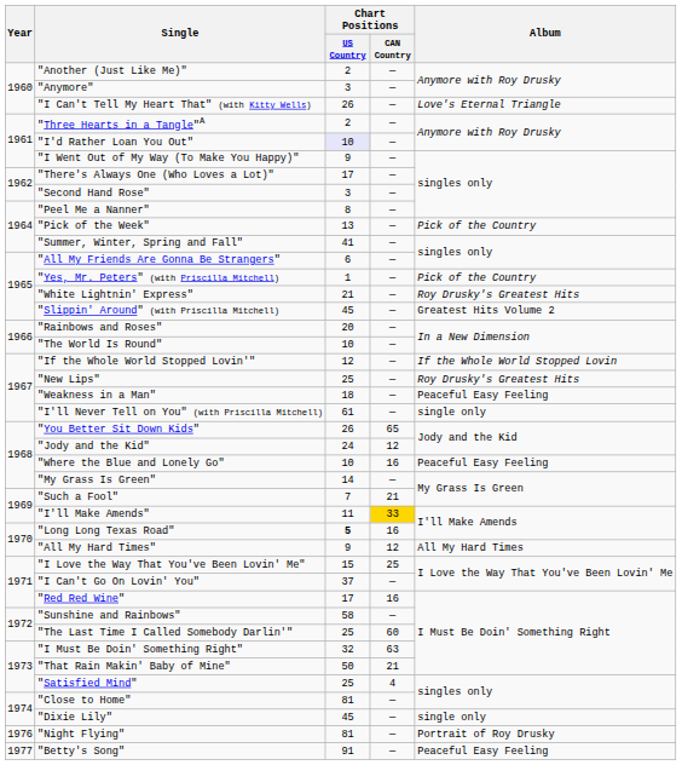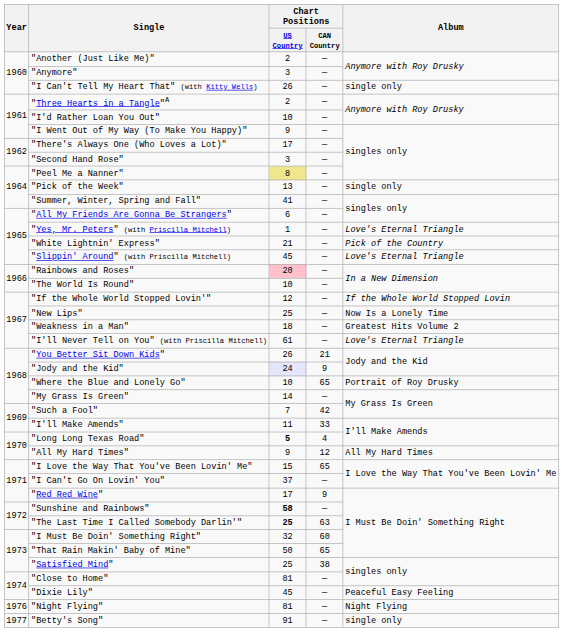 <table class="wikitable">
 <tr>
 <th rowspan="2">Year</th>
 <th rowspan="2">Single</th>
 <th colspan="2">Chart Positions</th>
 <th rowspan="2">Album</th>
 </tr>
 <tr>
 <th width="50"><small><a href='#'>US Country</a></small></th>
 <th width="50"><small>CAN Country</small></th>
 </tr>
 <tr>
 <td rowspan="3">1960</td>
 <td>"Another (Just Like Me)"</td>
 <td align="center">2</td>
 <td align="center">—</td>
 <td rowspan="2"><em>Anymore with Roy Drusky</em></td>
 </tr>
 <tr>
 <td>"Anymore"</td>
 <td align="center">3</td>
 <td align="center">—</td>
 </tr>
 <tr>
 <td>"I Can't Tell My Heart That" <small>(with <a href='#'>Kitty Wells</a>)</small></td>
 <td align="center">26</td>
 <td align="center">—</td>
-<td><em>Love's Eternal Triangle</em></td>
+<td>single only</td>
 </tr>
 <tr>
 <td rowspan=3>1961</td>
 <td>"<a href='#'>Three Hearts in a Tangle</a>"<sup>A</sup></td>
 <td align="center">2</td>
 <td align="center">—</td>
 <td rowspan="2"><em>Anymore with Roy Drusky</em></td>
 </tr>
 <tr>
 <td>"I'd Rather Loan You Out"</td>
-<td align="center" style="background: lavender;">10</td>
+<td align="center">10</td>
 <td align="center">—</td>
 </tr>
 <tr>
 <td>"I Went Out of My Way (To Make You Happy)"</td>
 <td align="center">9</td>
 <td align="center">—</td>
 <td rowspan="4">singles only</td>
 </tr>
 <tr>
 <td rowspan=2>1962</td>
 <td>"There's Always One (Who Loves a Lot)"</td>
 <td align="center">17</td>
 <td align="center">—</td>
 </tr>
 <tr>
 <td>"Second Hand Rose"</td>
 <td align="center">3</td>
 <td align="center">—</td>
 </tr>
 <tr>
 <td rowspan="3">1964</td>
 <td>"Peel Me a Nanner"</td>
-<td align="center">8</td>
+<td align="center" style="background: khaki;">8</td>
 <td align="center">—</td>
 </tr>
 <tr>
 <td>"Pick of the Week"</td>
 <td align="center">13</td>
 <td align="center">—</td>
-<td><em>Pick of the Country</em></td>
+<td>single only</td>
 </tr>
 <tr>
 <td>"Summer, Winter, Spring and Fall"</td>
 <td align="center">41</td>
 <td align="center">—</td>
 <td rowspan="2">singles only</td>
 </tr>
 <tr>
 <td rowspan="4">1965</td>
 <td>"<a href='#'>All My Friends Are Gonna Be Strangers</a>"</td>
 <td align="center">6</td>
 <td align="center">—</td>
 </tr>
 <tr>
 <td>"<a href='#'>Yes, Mr. Peters</a>" <small>(with <a href='#'>Priscilla Mitchell</a>)</small></td>
 <td align="center">1</td>
 <td align="center">—</td>
-<td><em>Pick of the Country</em></td>
+<td><em>Love's Eternal Triangle</em></td>
 </tr>
 <tr>
 <td>"White Lightnin' Express"</td>
 <td align="center">21</td>
 <td align="center">—</td>
-<td><em>Roy Drusky's Greatest Hits</em></td>
+<td><em>Pick of the Country</em></td>
 </tr>
 <tr>
 <td>"<a href='#'>Slippin' Around</a>" <small>(with Priscilla Mitchell)</small></td>
 <td align="center">45</td>
 <td align="center">—</td>
-<td></em>Greatest Hits Volume 2<em></td>
+<td><em>Love's Eternal Triangle</em></td>
 </tr>
 <tr>
 <td rowspan=2>1966</td>
 <td>"Rainbows and Roses"</td>
-<td align="center">20</td>
+<td align="center" style="background: pink;">20</td>
 <td align="center">—</td>
 <td rowspan="2"><em>In a New Dimension</em></td>
 </tr>
 <tr>
 <td>"The World Is Round"</td>
 <td align="center">10</td>
 <td align="center">—</td>
 </tr>
 <tr>
 <td rowspan=4>1967</td>
 <td>"If the Whole World Stopped Lovin'"</td>
 <td align="center">12</td>
 <td align="center">—</td>
 <td><em>If the Whole World Stopped Lovin<strong></td>
 </tr>
 <tr>
 <td>"New Lips"</td>
 <td align="center">25</td>
 <td align="center">—</td>
-<td><em>Roy Drusky's Greatest Hits</em></td>
+<td></em>Now Is a Lonely Time<em></td>
 </tr>
 <tr>
 <td>"Weakness in a Man"</td>
 <td align="center">18</td>
 <td align="center">—</td>
-<td></em>Peaceful Easy Feeling<em></td>
+<td></em>Greatest Hits Volume 2<em></td>
 </tr>
 <tr>
 <td>"I'll Never Tell on You" <small>(with Priscilla Mitchell)</small></td>
 <td align="center">61</td>
 <td align="center">—</td>
-<td>single only</td>
+<td><em>Love's Eternal Triangle</em></td>
 </tr>
 <tr>
 <td rowspan=4>1968</td>
 <td>"<a href='#'>You Better Sit Down Kids</a>"</td>
 <td align="center">26</td>
-<td align="center">65</td>
+<td align="center">21</td>
 <td rowspan="2"></em>Jody and the Kid<em></td>
 </tr>
 <tr>
 <td>"Jody and the Kid"</td>
-<td align="center">24</td>
-<td align="center">12</td>
+<td align="center" style="background: lavender;">24</td>
+<td align="center">9</td>
 </tr>
 <tr>
 <td>"Where the Blue and Lonely Go"</td>
 <td align="center">10</td>
-<td align="center">16</td>
-<td></em>Peaceful Easy Feeling<em></td>
+<td align="center">65</td>
+<td></em>Portrait of Roy Drusky<em></td>
 </tr>
 <tr>
 <td>"My Grass Is Green"</td>
 <td align="center">14</td>
 <td align="center">—</td>
 <td rowspan="2"></em>My Grass Is Green<em></td>
 </tr>
 <tr>
 <td rowspan=2>1969</td>
 <td>"Such a Fool"</td>
 <td align="center">7</td>
-<td align="center">21</td>
+<td align="center">42</td>
 </tr>
 <tr>
 <td>"I'll Make Amends"</td>
 <td align="center">11</td>
-<td align="center" style="background: gold;">33</td>
+<td align="center">33</td>
 <td rowspan="2"></em>I'll Make Amends<em></td>
 </tr>
 <tr>
 <td rowspan="2">1970</td>
 <td>"Long Long Texas Road"</td>
 <td align="center"><strong>5</strong></td>
-<td align="center">16</td>
+<td align="center">4</td>
 </tr>
 <tr>
 <td>"All My Hard Times"</td>
 <td align="center">9</td>
 <td align="center">12</td>
 <td></em>All My Hard Times<em></td>
 </tr>
 <tr>
 <td rowspan=3>1971</td>
 <td>"I Love the Way That You've Been Lovin' Me"</td>
 <td align="center">15</td>
-<td align="center">25</td>
+<td align="center">65</td>
 <td rowspan="2"></em>I Love the Way That You've Been Lovin' Me<em></td>
 </tr>
 <tr>
 <td>"I Can't Go On Lovin' You"</td>
 <td align="center">37</td>
 <td align="center">—</td>
 </tr>
 <tr>
 <td>"<a href='#'>Red Red Wine</a>"</td>
 <td align="center">17</td>
-<td align="center">16</td>
+<td align="center">9</td>
 <td rowspan="5"></em>I Must Be Doin' Something Right<em></td>
 </tr>
 <tr>
 <td rowspan=2>1972</td>
 <td>"Sunshine and Rainbows"</td>
-<td align="center">58</td>
+<td align="center"><strong>58</strong></td>
 <td align="center">—</td>
 </tr>
 <tr>
 <td>"The Last Time I Called Somebody Darlin'"</td>
-<td align="center">25</td>
-<td align="center">60</td>
+<td align="center"><strong>25</strong></td>
+<td align="center">63</td>
 </tr>
 <tr>
 <td rowspan=3>1973</td>
 <td>"I Must Be Doin' Something Right"</td>
 <td align="center">32</td>
-<td align="center">63</td>
+<td align="center">60</td>
 </tr>
 <tr>
 <td>"That Rain Makin' Baby of Mine"</td>
 <td align="center">50</td>
-<td align="center">21</td>
+<td align="center">65</td>
 </tr>
 <tr>
 <td>"<a href='#'>Satisfied Mind</a>"</td>
 <td align="center">25</td>
-<td align="center">4</td>
+<td align="center">38</td>
 <td rowspan="2">singles only</td>
 </tr>
 <tr>
 <td rowspan=2>1974</td>
 <td>"Close to Home"</td>
 <td align="center">81</td>
 <td align="center">—</td>
 </tr>
 <tr>
 <td>"Dixie Lily"</td>
 <td align="center">45</td>
 <td align="center">—</td>
-<td>single only</td>
+<td></em>Peaceful Easy Feeling<em></td>
 </tr>
 <tr>
 <td rowspan=1>1976</td>
 <td>"Night Flying"</td>
 <td align="center">81</td>
 <td align="center">—</td>
-<td></em>Portrait of Roy Drusky<em></td>
+<td></em>Night Flying<em></td>
 </tr>
 <tr>
 <td rowspan=1>1977</td>
 <td>"Betty's Song"</td>
 <td align="center">91</td>
 <td align="center">—</td>
-<td></em>Peaceful Easy Feeling<em></td>
+<td>single only</td>
 </tr>
 </table>
